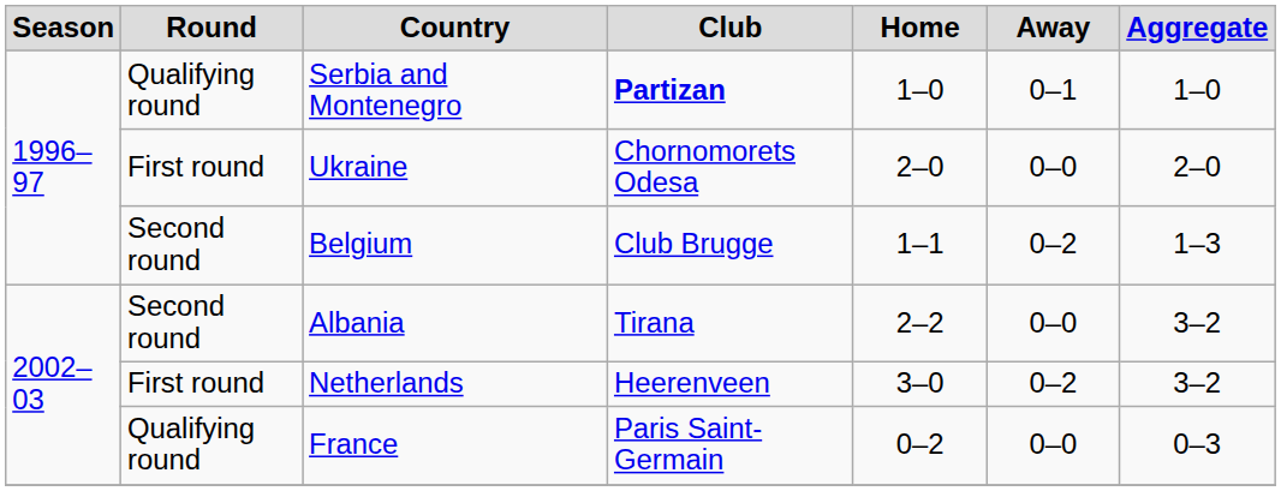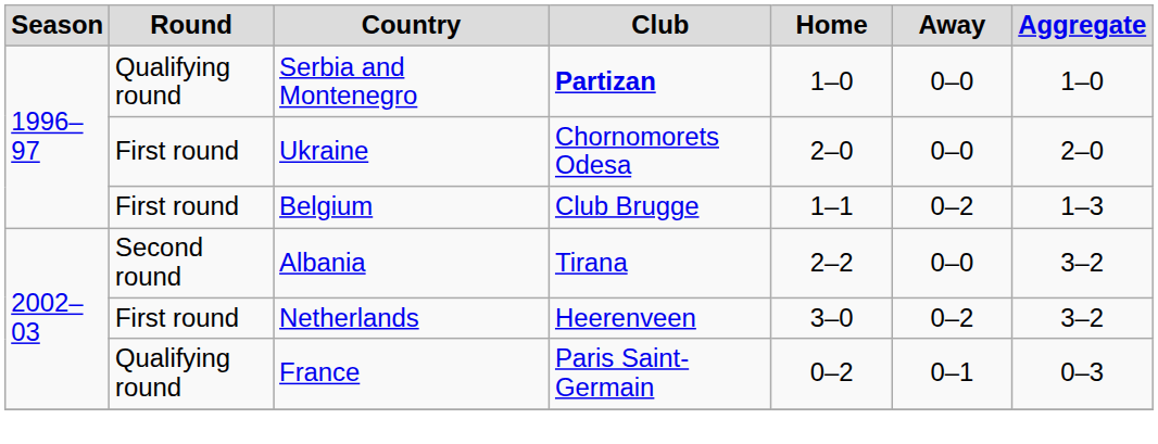 <table class="wikitable" style="text-align: center;">
 <tr>
 <th width="50" style="background:#DCDCDC">Season</th>
 <th width="94" style="background:#DCDCDC">Round</th>
 <th width="163" style="background:#DCDCDC">Country</th>
 <th width="130" style="background:#DCDCDC">Club</th>
 <th width="67" style="background:#DCDCDC">Home</th>
 <th width="67" style="background:#DCDCDC">Away</th>
 <th width="67" style="background:#DCDCDC"><a href='#'>Aggregate</a></th>
 </tr>
 <tr>
 <td rowspan=3 align=left><a href='#'>1996–97</a></td>
 <td align=left>Qualifying round</td>
 <td align=left> <a href='#'>Serbia and Montenegro</a></td>
 <td align=left><strong><a href='#'>Partizan</a></strong></td>
 <td>1–0</td>
-<td>0–1</td>
+<td>0–0</td>
 <td>1–0</td>
 </tr>
 <tr>
 <td align=left>First round</td>
 <td align=left> <a href='#'>Ukraine</a></td>
 <td align=left><a href='#'>Chornomorets Odesa</a></td>
 <td>2–0</td>
 <td>0–0</td>
 <td>2–0</td>
 </tr>
 <tr>
-<td align=left>Second round</td>
+<td align=left>First round</td>
 <td align=left> <a href='#'>Belgium</a></td>
 <td align=left><a href='#'>Club Brugge</a></td>
 <td>1–1</td>
 <td>0–2</td>
 <td>1–3</td>
 </tr>
 <tr>
 <td rowspan=3 align=left><a href='#'>2002–03</a></td>
 <td align=left>Second round</td>
 <td align=left> <a href='#'>Albania</a></td>
 <td align=left><a href='#'>Tirana</a></td>
 <td>2–2</td>
 <td>0–0</td>
 <td>3–2</td>
 </tr>
 <tr>
 <td align=left>First round</td>
 <td align=left> <a href='#'>Netherlands</a></td>
 <td align=left><a href='#'>Heerenveen</a></td>
 <td>3–0</td>
 <td>0–2</td>
 <td>3–2</td>
 </tr>
 <tr>
 <td align=left>Qualifying round</td>
 <td align=left> <a href='#'>France</a></td>
 <td align=left><a href='#'>Paris Saint-Germain</a></td>
 <td>0–2</td>
-<td>0–0</td>
+<td>0–1</td>
 <td>0–3</td>
 </tr>
 <tr>
 </tr>
 </table>
